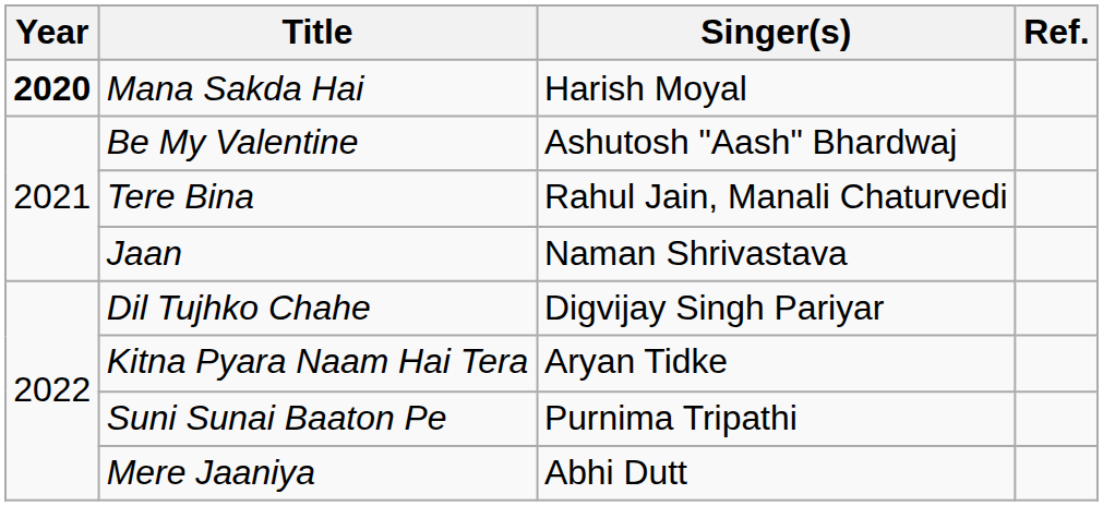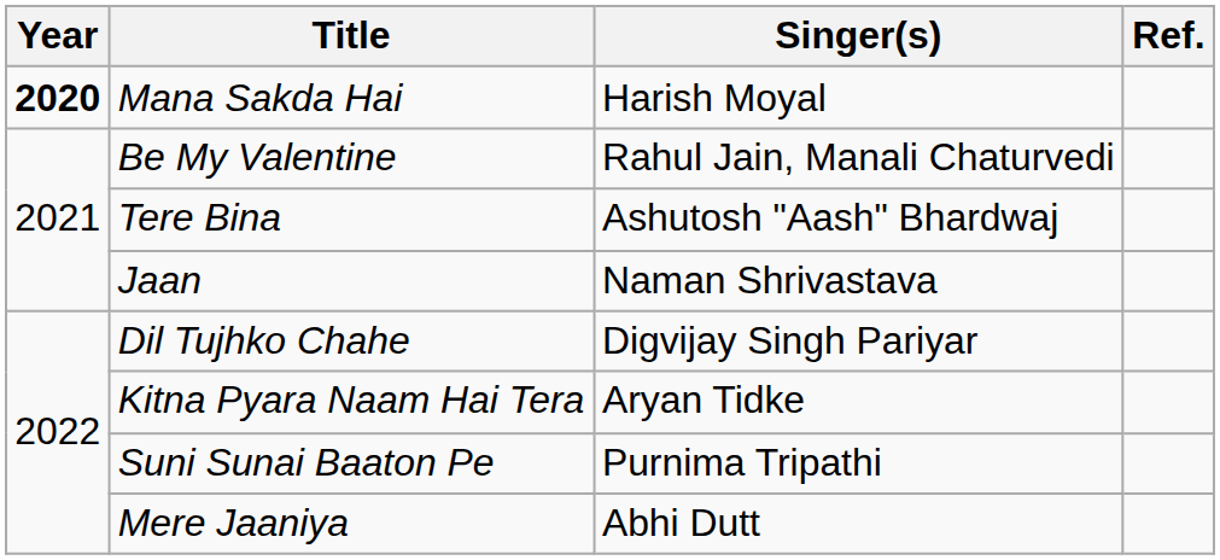 <table class="wikitable sortable">
 <tr>
 <th>Year</th>
 <th>Title</th>
 <th>Singer(s)</th>
 <th>Ref.</th>
 </tr>
 <tr>
 <td><strong>2020</strong></td>
 <td><em>Mana Sakda Hai</em></td>
 <td>Harish Moyal</td>
 <td></td>
 </tr>
 <tr>
 <td rowspan="3">2021</td>
 <td><em>Be My Valentine</em></td>
-<td>Ashutosh "Aash" Bhardwaj</td>
+<td>Rahul Jain, Manali Chaturvedi</td>
 <td></td>
 </tr>
 <tr>
 <td><em>Tere Bina</em></td>
-<td>Rahul Jain, Manali Chaturvedi</td>
+<td>Ashutosh "Aash" Bhardwaj</td>
 <td></td>
 </tr>
 <tr>
 <td><em>Jaan</em></td>
 <td>Naman Shrivastava</td>
 <td></td>
 </tr>
 <tr>
 <td rowspan="4">2022</td>
 <td><em>Dil Tujhko Chahe</em></td>
 <td>Digvijay Singh Pariyar</td>
 <td></td>
 </tr>
 <tr>
 <td><em>Kitna Pyara Naam Hai Tera</em></td>
 <td>Aryan Tidke</td>
 <td></td>
 </tr>
 <tr>
 <td><em>Suni Sunai Baaton Pe</em></td>
 <td>Purnima Tripathi</td>
 <td></td>
 </tr>
 <tr>
 <td><em>Mere Jaaniya</em></td>
 <td>Abhi Dutt</td>
 <td></td>
 </tr>
 </table>
